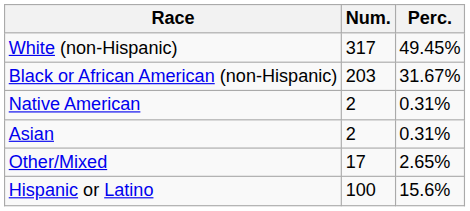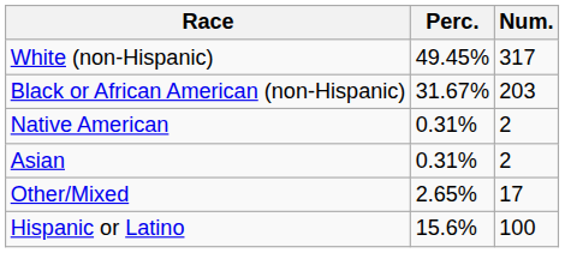 <table class="wikitable">
 <tr>
 <th>Race</th>
+<th>Perc.</th>
 <th>Num.</th>
-<th>Perc.</th>
 </tr>
 <tr>
 <td><a href='#'>White</a> (non-Hispanic)</td>
+<td>49.45%</td>
 <td>317</td>
-<td>49.45%</td>
 </tr>
 <tr>
 <td><a href='#'>Black or African American</a> (non-Hispanic)</td>
+<td>31.67%</td>
 <td>203</td>
-<td>31.67%</td>
 </tr>
 <tr>
 <td><a href='#'>Native American</a></td>
+<td>0.31%</td>
 <td>2</td>
-<td>0.31%</td>
 </tr>
 <tr>
 <td><a href='#'>Asian</a></td>
+<td>0.31%</td>
 <td>2</td>
-<td>0.31%</td>
 </tr>
 <tr>
 <td><a href='#'>Other/Mixed</a></td>
+<td>2.65%</td>
 <td>17</td>
-<td>2.65%</td>
 </tr>
 <tr>
 <td><a href='#'>Hispanic</a> or <a href='#'>Latino</a></td>
+<td>15.6%</td>
 <td>100</td>
-<td>15.6%</td>
 </tr>
 </table>
